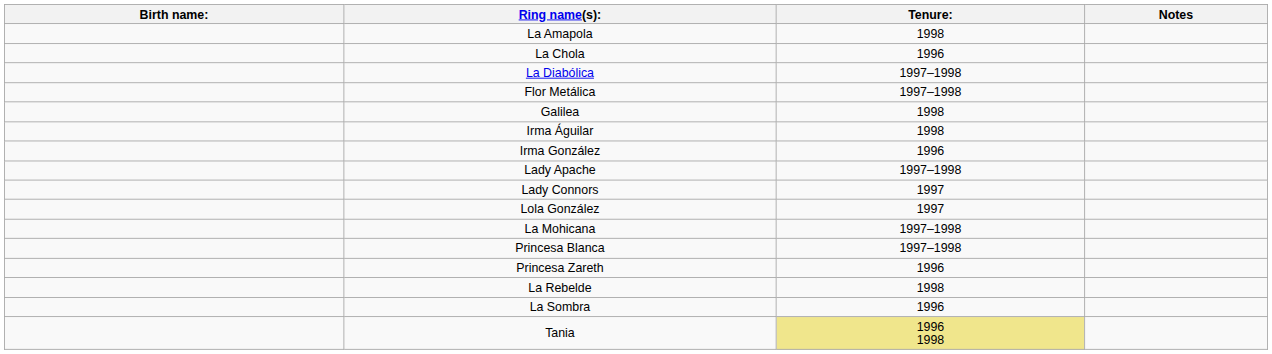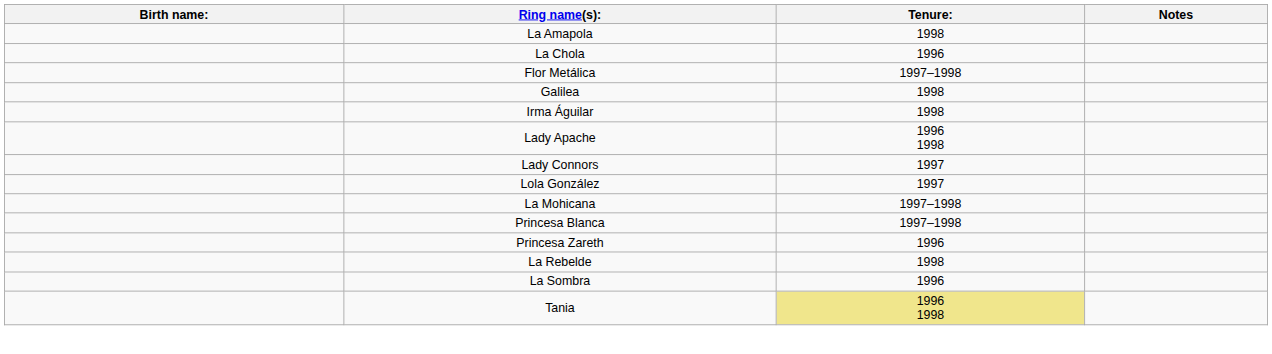 <table class="sortable wikitable" style="font-size:85%; text-align:center; width:70%;">
 <tr>
 <th>Birth name:</th>
 <th><a href='#'>Ring name</a>(s):</th>
 <th>Tenure:</th>
 <th>Notes</th>
 </tr>
 <tr>
 <td></td>
 <td>La Amapola</td>
 <td sort>1998</td>
 <td></td>
 </tr>
 <tr>
 <td></td>
 <td>La Chola</td>
 <td sort>1996</td>
-<td></td>
-</tr>
-<tr>
-<td></td>
-<td><a href='#'>La Diabólica</a></td>
-<td sort>1997–1998</td>
 <td></td>
 </tr>
 <tr>
 <td></td>
 <td>Flor Metálica</td>
 <td sort>1997–1998</td>
 <td></td>
 </tr>
 <tr>
 <td></td>
 <td>Galilea</td>
 <td sort>1998</td>
 <td></td>
 </tr>
 <tr>
 <td></td>
 <td>Irma Águilar</td>
 <td sort>1998</td>
 <td></td>
 </tr>
 <tr>
 <td></td>
-<td>Irma González</td>
-<td sort>1996</td>
-<td></td>
-</tr>
-<tr>
-<td></td>
 <td>Lady Apache</td>
-<td sort>1997–1998</td>
+<td sort>1996<br>1998</td>
 <td></td>
 </tr>
 <tr>
 <td></td>
 <td>Lady Connors</td>
 <td sort>1997</td>
 <td></td>
 </tr>
 <tr>
 <td></td>
 <td>Lola González</td>
 <td sort>1997</td>
 <td></td>
 </tr>
 <tr>
 <td></td>
 <td>La Mohicana</td>
 <td sort>1997–1998</td>
 <td></td>
 </tr>
 <tr>
 <td></td>
 <td>Princesa Blanca</td>
 <td sort>1997–1998</td>
 <td></td>
 </tr>
 <tr>
 <td></td>
 <td>Princesa Zareth</td>
 <td sort>1996</td>
 <td></td>
 </tr>
 <tr>
 <td></td>
 <td>La Rebelde</td>
 <td sort>1998</td>
 <td></td>
 </tr>
 <tr>
 <td></td>
 <td>La Sombra</td>
 <td sort>1996</td>
 <td></td>
 </tr>
 <tr>
 <td></td>
 <td>Tania</td>
 <td sort style="background: khaki;">1996<br>1998</td>
 <td></td>
 </tr>
 </table>
